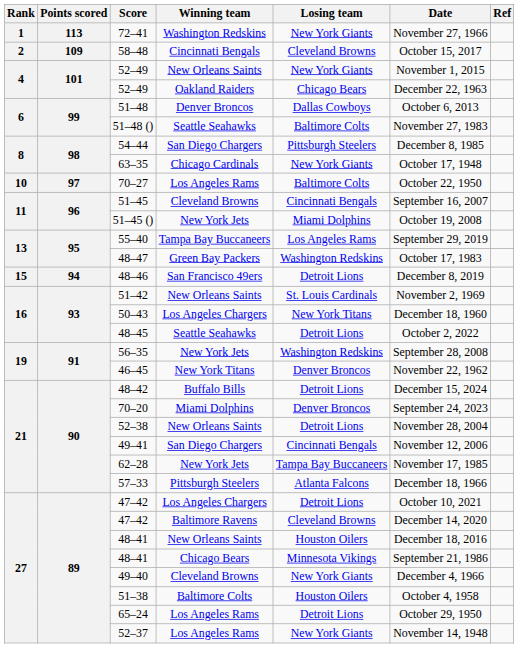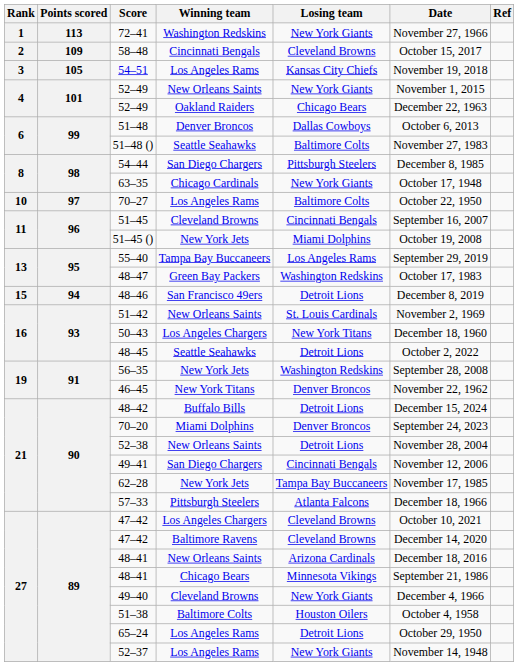 <table class="wikitable sortable plainrowheaders" style="text-align:center;">
 <tr>
 <th>Rank</th>
 <th>Points scored</th>
 <th>Score</th>
 <th>Winning team</th>
 <th>Losing team</th>
 <th>Date</th>
 <th scope="col" class="unsortable">Ref</th>
 </tr>
 <tr>
 <th scope="row" style="text-align:center;">1</th>
 <th scope="row" style="text-align:center;">113</th>
 <td>72–41</td>
 <td><a href='#'>Washington Redskins</a></td>
 <td><a href='#'>New York Giants</a></td>
 <td>November 27, 1966</td>
 <td></td>
 </tr>
 <tr>
 <th scope="row" style="text-align:center;">2</th>
 <th scope="row" style="text-align:center;">109</th>
 <td>58–48</td>
 <td><a href='#'>Cincinnati Bengals</a></td>
 <td><a href='#'>Cleveland Browns</a></td>
 <td>October 15, 2017</td>
+<td></td>
+</tr>
+<tr>
+<th scope="row" style="text-align:center;">3</th>
+<th scope="row" style="text-align:center;">105</th>
+<td><a href='#'>54–51</a></td>
+<td><a href='#'>Los Angeles Rams</a></td>
+<td><a href='#'>Kansas City Chiefs</a></td>
+<td>November 19, 2018</td>
 <td></td>
 </tr>
 <tr>
 <th rowspan="2" scope="row" style="text-align:center;">4</th>
 <th rowspan="2" scope="row" style="text-align:center;">101</th>
 <td>52–49</td>
 <td><a href='#'>New Orleans Saints</a></td>
 <td><a href='#'>New York Giants</a></td>
 <td>November 1, 2015</td>
 <td></td>
 </tr>
 <tr>
 <td>52–49</td>
 <td><a href='#'>Oakland Raiders</a></td>
 <td><a href='#'>Chicago Bears</a></td>
 <td>December 22, 1963</td>
 <td></td>
 </tr>
 <tr>
 <th rowspan="2" scope="row" style="text-align:center;">6</th>
 <th rowspan="2" scope="row" style="text-align:center;">99</th>
 <td>51–48</td>
 <td><a href='#'>Denver Broncos</a></td>
 <td><a href='#'>Dallas Cowboys</a></td>
 <td>October 6, 2013</td>
 <td></td>
 </tr>
 <tr>
 <td>51–48 ()</td>
 <td><a href='#'>Seattle Seahawks</a></td>
 <td><a href='#'>Baltimore Colts</a></td>
 <td>November 27, 1983</td>
 <td></td>
 </tr>
 <tr>
 <th rowspan="2" scope="row" style="text-align:center;">8</th>
 <th rowspan="2" scope="row" style="text-align:center;">98</th>
 <td>54–44</td>
 <td><a href='#'>San Diego Chargers</a></td>
 <td><a href='#'>Pittsburgh Steelers</a></td>
 <td>December 8, 1985</td>
 <td></td>
 </tr>
 <tr>
 <td>63–35</td>
 <td><a href='#'>Chicago Cardinals</a></td>
 <td><a href='#'>New York Giants</a></td>
 <td>October 17, 1948</td>
 <td></td>
 </tr>
 <tr>
 <th scope="row" style="text-align:center;">10</th>
 <th scope="row" style="text-align:center;">97</th>
 <td>70–27</td>
 <td><a href='#'>Los Angeles Rams</a></td>
 <td><a href='#'>Baltimore Colts</a></td>
 <td>October 22, 1950</td>
 <td></td>
 </tr>
 <tr>
 <th rowspan="2" scope="row" style="text-align:center;">11</th>
 <th rowspan="2" scope="row" style="text-align:center;">96</th>
 <td>51–45</td>
 <td><a href='#'>Cleveland Browns</a></td>
 <td><a href='#'>Cincinnati Bengals</a></td>
 <td>September 16, 2007</td>
 <td></td>
 </tr>
 <tr>
 <td>51–45 ()</td>
 <td><a href='#'>New York Jets</a></td>
 <td><a href='#'>Miami Dolphins</a></td>
 <td>October 19, 2008</td>
 <td></td>
 </tr>
 <tr>
 <th rowspan="2" scope="row" style="text-align:center;">13</th>
 <th rowspan="2" scope="row" style="text-align:center;">95</th>
 <td>55–40</td>
 <td><a href='#'>Tampa Bay Buccaneers</a></td>
 <td><a href='#'>Los Angeles Rams</a></td>
 <td>September 29, 2019</td>
 <td></td>
 </tr>
 <tr>
 <td>48–47</td>
 <td><a href='#'>Green Bay Packers</a></td>
 <td><a href='#'>Washington Redskins</a></td>
 <td>October 17, 1983</td>
 <td></td>
 </tr>
 <tr>
 <th scope="row" style="text-align:center;">15</th>
 <th scope="row" style="text-align:center;">94</th>
 <td>48–46</td>
 <td><a href='#'>San Francisco 49ers</a></td>
 <td><a href='#'>Detroit Lions</a></td>
 <td>December 8, 2019</td>
 <td></td>
 </tr>
 <tr>
 <th rowspan="3" scope="row" style="text-align:center;">16</th>
 <th rowspan="3" scope="row" style="text-align:center;">93</th>
 <td>51–42</td>
 <td><a href='#'>New Orleans Saints</a></td>
 <td><a href='#'>St. Louis Cardinals</a></td>
 <td>November 2, 1969</td>
 <td></td>
 </tr>
 <tr>
 <td>50–43</td>
 <td><a href='#'>Los Angeles Chargers</a></td>
 <td><a href='#'>New York Titans</a></td>
 <td>December 18, 1960</td>
 <td></td>
 </tr>
 <tr>
 <td>48–45</td>
 <td><a href='#'>Seattle Seahawks</a></td>
 <td><a href='#'>Detroit Lions</a></td>
 <td>October 2, 2022</td>
 <td></td>
 </tr>
 <tr>
 <th rowspan="2" scope="row" style="text-align:center;">19</th>
 <th rowspan="2" scope="row" style="text-align:center;">91</th>
 <td>56–35</td>
 <td><a href='#'>New York Jets</a></td>
 <td><a href='#'>Washington Redskins</a></td>
 <td>September 28, 2008</td>
 <td></td>
 </tr>
 <tr>
 <td>46–45</td>
 <td><a href='#'>New York Titans</a></td>
 <td><a href='#'>Denver Broncos</a></td>
 <td>November 22, 1962</td>
 <td></td>
 </tr>
 <tr>
 <th rowspan="6" scope="row" style="text-align:center;">21</th>
 <th rowspan="6" scope="row" style="text-align:center;">90</th>
 <td>48–42</td>
 <td><a href='#'>Buffalo Bills</a></td>
 <td><a href='#'>Detroit Lions</a></td>
 <td>December 15, 2024</td>
 <td></td>
 </tr>
 <tr>
 <td>70–20</td>
 <td><a href='#'>Miami Dolphins</a></td>
 <td><a href='#'>Denver Broncos</a></td>
 <td>September 24, 2023</td>
 <td></td>
 </tr>
 <tr>
 <td>52–38</td>
 <td><a href='#'>New Orleans Saints</a></td>
 <td><a href='#'>Detroit Lions</a></td>
 <td>November 28, 2004</td>
 <td></td>
 </tr>
 <tr>
 <td>49–41</td>
 <td><a href='#'>San Diego Chargers</a></td>
 <td><a href='#'>Cincinnati Bengals</a></td>
 <td>November 12, 2006</td>
 <td></td>
 </tr>
 <tr>
 <td>62–28</td>
 <td><a href='#'>New York Jets</a></td>
 <td><a href='#'>Tampa Bay Buccaneers</a></td>
 <td>November 17, 1985</td>
 <td></td>
 </tr>
 <tr>
 <td>57–33</td>
 <td><a href='#'>Pittsburgh Steelers</a></td>
 <td><a href='#'>Atlanta Falcons</a></td>
 <td>December 18, 1966</td>
 <td></td>
 </tr>
 <tr>
 <th rowspan="8"  scope="row" style="text-align:center;">27</th>
 <th rowspan="8"  scope="row" style="text-align:center;">89</th>
 <td>47–42</td>
 <td><a href='#'>Los Angeles Chargers</a></td>
-<td><a href='#'>Detroit Lions</a></td>
+<td><a href='#'>Cleveland Browns</a></td>
 <td>October 10, 2021</td>
 <td></td>
 </tr>
 <tr>
 <td>47–42</td>
 <td><a href='#'>Baltimore Ravens</a></td>
 <td><a href='#'>Cleveland Browns</a></td>
 <td>December 14, 2020</td>
 <td></td>
 </tr>
 <tr>
 <td>48–41</td>
 <td><a href='#'>New Orleans Saints</a></td>
-<td><a href='#'>Houston Oilers</a></td>
+<td><a href='#'>Arizona Cardinals</a></td>
 <td>December 18, 2016</td>
 <td></td>
 </tr>
 <tr>
 <td>48–41</td>
 <td><a href='#'>Chicago Bears</a></td>
 <td><a href='#'>Minnesota Vikings</a></td>
 <td>September 21, 1986</td>
 <td></td>
 </tr>
 <tr>
 <td>49–40</td>
 <td><a href='#'>Cleveland Browns</a></td>
 <td><a href='#'>New York Giants</a></td>
 <td>December 4, 1966</td>
 <td></td>
 </tr>
 <tr>
 <td>51–38</td>
 <td><a href='#'>Baltimore Colts</a></td>
 <td><a href='#'>Houston Oilers</a></td>
 <td>October 4, 1958</td>
 <td></td>
 </tr>
 <tr>
 <td>65–24</td>
 <td><a href='#'>Los Angeles Rams</a></td>
 <td><a href='#'>Detroit Lions</a></td>
 <td>October 29, 1950</td>
 <td></td>
 </tr>
 <tr>
 <td>52–37</td>
 <td><a href='#'>Los Angeles Rams</a></td>
 <td><a href='#'>New York Giants</a></td>
 <td>November 14, 1948</td>
 <td></td>
 </tr>
 </table>
